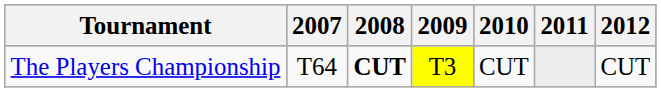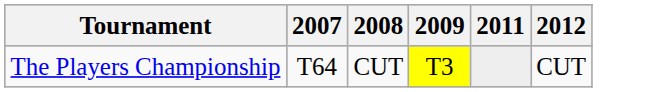 <table class="wikitable" style="font-size:95%;text-align:center;">
 <tr>
 <th>Tournament</th>
 <th>2007</th>
 <th>2008</th>
 <th>2009</th>
-<th>2010</th>
 <th>2011</th>
 <th>2012</th>
 </tr>
 <tr>
 <td align=left><a href='#'>The Players Championship</a></td>
 <td>T64</td>
-<td><strong>CUT</strong></td>
+<td>CUT</td>
 <td style="background:yellow;">T3</td>
-<td>CUT</td>
 <td style="background:#eeeeee;"></td>
 <td>CUT</td>
 </tr>
 </table>
